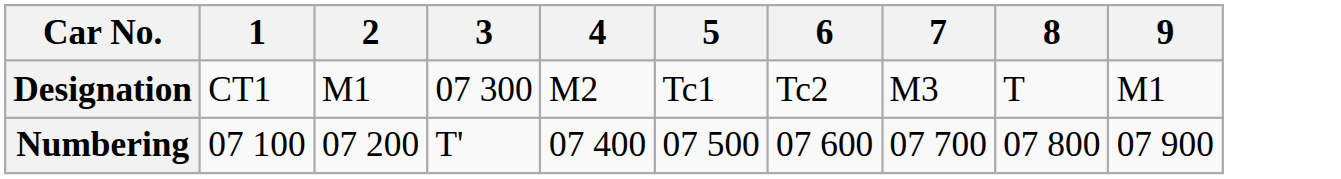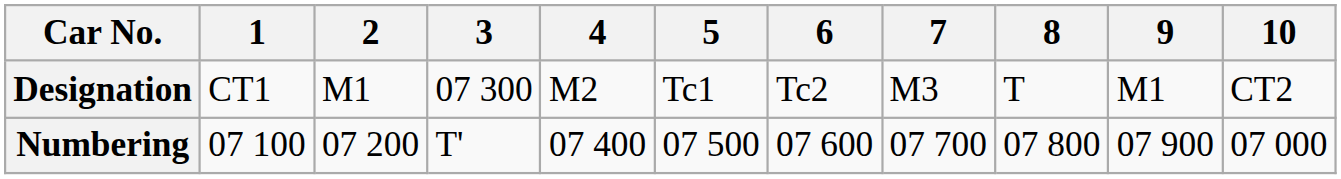 <table class="wikitable">
 <tr>
 <th>Car No.</th>
 <th>1</th>
 <th>2</th>
 <th>3</th>
 <th>4</th>
 <th>5</th>
 <th>6</th>
 <th>7</th>
 <th>8</th>
 <th>9</th>
+<th>10</th>
 </tr>
 <tr>
 <th>Designation</th>
 <td>CT1</td>
 <td>M1</td>
 <td>07 300</td>
 <td>M2</td>
 <td>Tc1</td>
 <td>Tc2</td>
 <td>M3</td>
 <td>T</td>
 <td>M1</td>
+<td>CT2</td>
 </tr>
 <tr>
 <th>Numbering</th>
 <td>07 100</td>
 <td>07 200</td>
 <td>T'</td>
 <td>07 400</td>
 <td>07 500</td>
 <td>07 600</td>
 <td>07 700</td>
 <td>07 800</td>
 <td>07 900</td>
+<td>07 000</td>
 </tr>
 </table>
